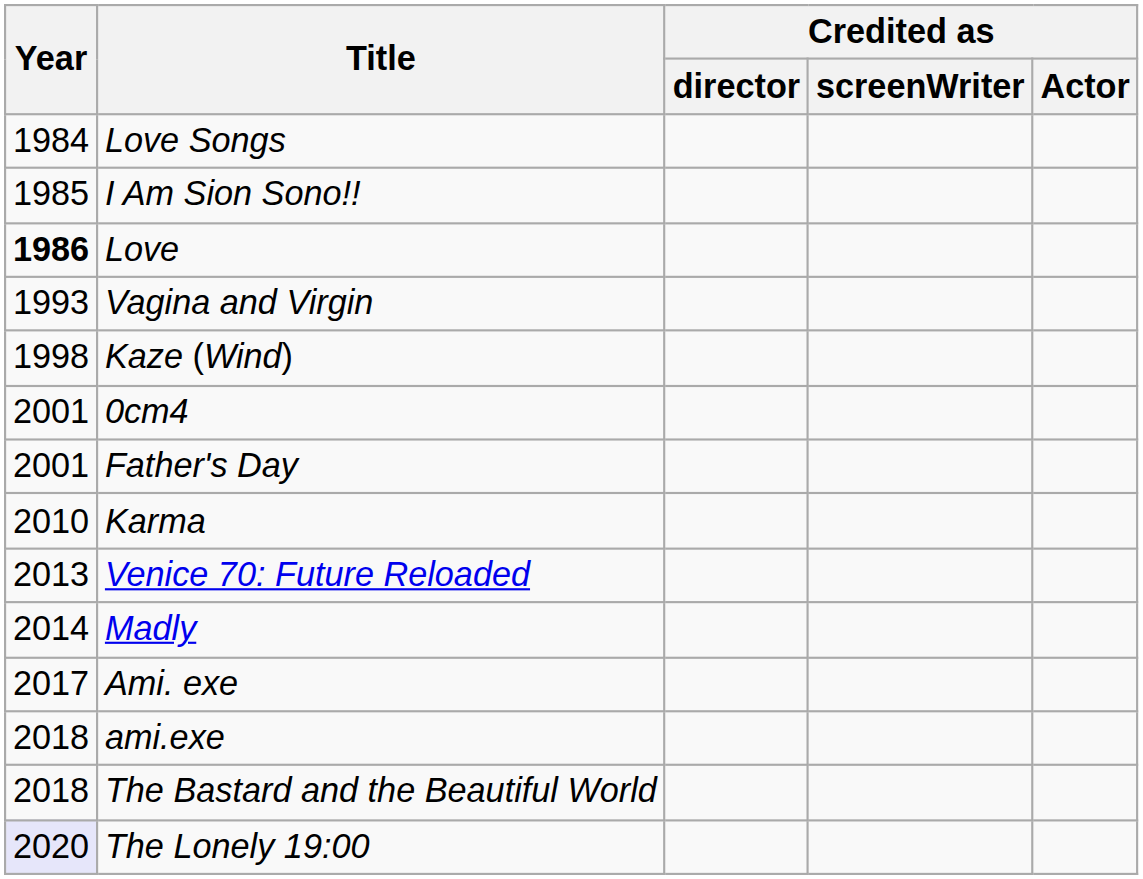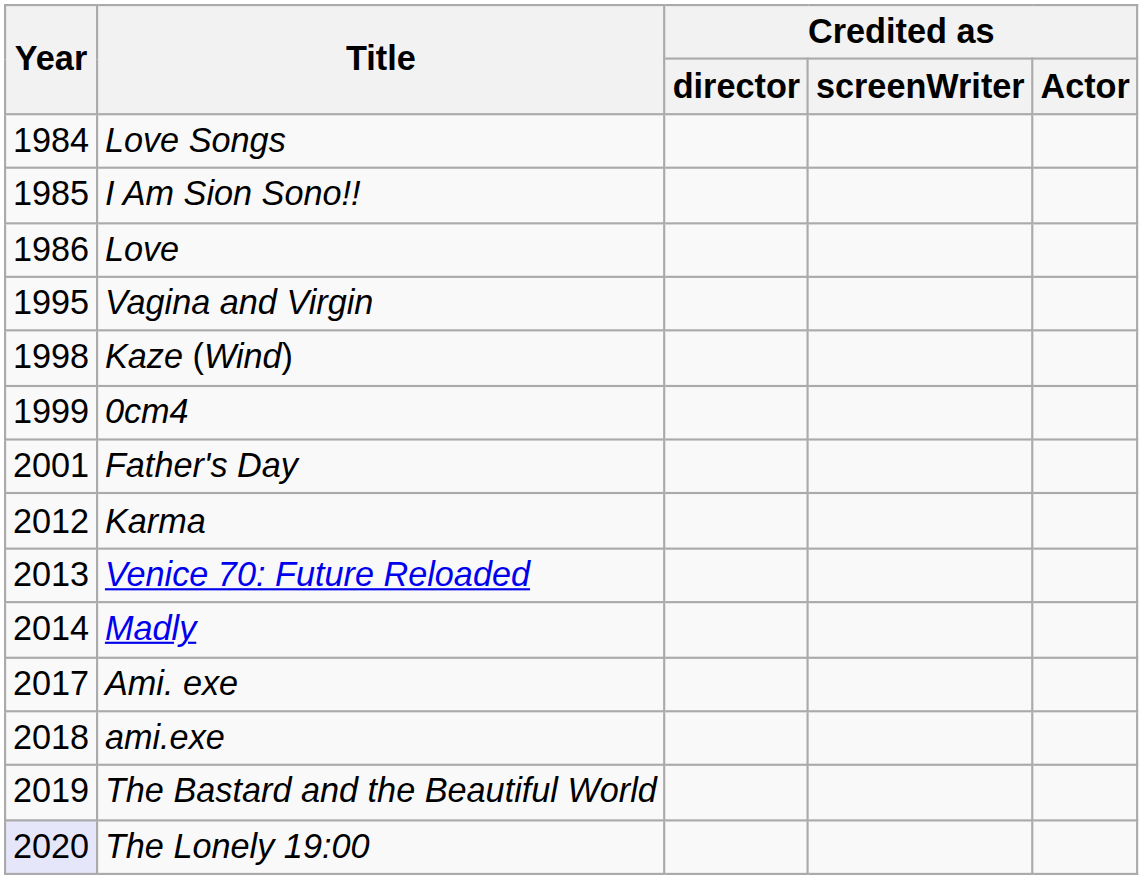 <table class="wikitable">
 <tr>
 <th rowspan=2>Year</th>
 <th rowspan=2>Title</th>
 <th colspan=3>Credited as</th>
 </tr>
 <tr>
 <th>director</th>
 <th>screenWriter</th>
 <th>Actor</th>
 </tr>
 <tr>
 <td>1984</td>
 <td><em>Love Songs</em></td>
 <td></td>
 <td></td>
 <td></td>
 </tr>
 <tr>
 <td>1985</td>
 <td><em>I Am Sion Sono!!</em></td>
 <td></td>
 <td></td>
 <td></td>
 </tr>
 <tr>
-<td><strong>1986</strong></td>
+<td>1986</td>
 <td><em>Love</em></td>
 <td></td>
 <td></td>
 <td></td>
 </tr>
 <tr>
-<td>1993</td>
+<td>1995</td>
 <td><em>Vagina and Virgin</em></td>
 <td></td>
 <td></td>
 <td></td>
 </tr>
 <tr>
 <td>1998</td>
 <td><em>Kaze</em> (<em>Wind</em>)</td>
 <td></td>
 <td></td>
 <td></td>
 </tr>
 <tr>
-<td>2001</td>
+<td>1999</td>
 <td><em>0cm4</em></td>
 <td></td>
 <td></td>
 <td></td>
 </tr>
 <tr>
 <td>2001</td>
 <td><em>Father's Day</em></td>
 <td></td>
 <td></td>
 <td></td>
 </tr>
 <tr>
-<td>2010</td>
+<td>2012</td>
 <td><em>Karma</em></td>
 <td></td>
 <td></td>
 <td></td>
 </tr>
 <tr>
 <td>2013</td>
 <td><em><a href='#'>Venice 70: Future Reloaded</a></em></td>
 <td></td>
 <td></td>
 <td></td>
 </tr>
 <tr>
 <td>2014</td>
 <td><em><a href='#'>Madly</a></em></td>
 <td></td>
 <td></td>
 <td></td>
 </tr>
 <tr>
 <td>2017</td>
 <td><em>Ami. exe</em></td>
 <td></td>
 <td></td>
 <td></td>
 </tr>
 <tr>
 <td>2018</td>
 <td><em>ami.exe</em></td>
 <td></td>
 <td></td>
 <td></td>
 </tr>
 <tr>
-<td>2018</td>
+<td>2019</td>
 <td><em>The Bastard and the Beautiful World</em></td>
 <td></td>
 <td></td>
 <td></td>
 </tr>
 <tr>
 <td style="background: lavender;">2020</td>
 <td><em>The Lonely 19:00</em></td>
 <td></td>
 <td></td>
 <td></td>
 </tr>
 </table>
